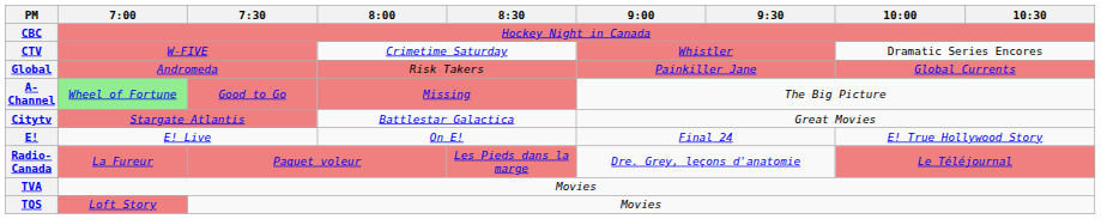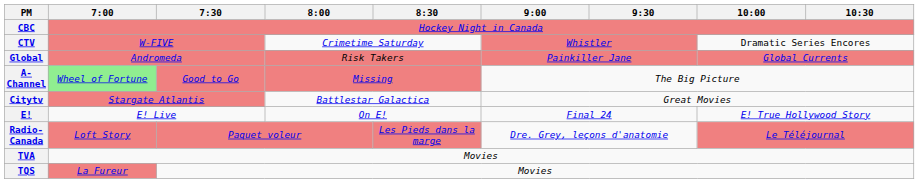 <table class="wikitable" width="100%">
 <tr>
 <th width="4%">PM</th>
 <th width="12%">7:00</th>
 <th width="12%">7:30</th>
 <th width="12%">8:00</th>
 <th width="12%">8:30</th>
 <th width="12%">9:00</th>
 <th width="12%">9:30</th>
 <th width="12%">10:00</th>
 <th width="12%">10:30</th>
 </tr>
 <tr align="center">
 <th><a href='#'>CBC</a></th>
 <td colspan="8" align=center bgcolor="#F08080"><em><a href='#'>Hockey Night in Canada</a></em></td>
 </tr>
 <tr align="center">
 <th><a href='#'>CTV</a></th>
 <td colspan="2" align=center bgcolor="#F08080"><em><a href='#'>W-FIVE</a></em></td>
 <td colspan="2" align=center><em><a href='#'>Crimetime Saturday</a></em></td>
 <td colspan="2" align=center bgcolor="#F08080"><em><a href='#'>Whistler</a></em></td>
 <td colspan="2" align=center>Dramatic Series Encores</td>
 </tr>
 <tr align="center">
 <th><a href='#'>Global</a></th>
 <td colspan="2" align=center bgcolor="#F08080"><em><a href='#'>Andromeda</a></em></td>
 <td colspan="2" align=center bgcolor="#F08080"><em>Risk Takers</em></td>
 <td colspan="2" align=center bgcolor="#F08080"><em><a href='#'>Painkiller Jane</a></em></td>
 <td colspan="2" align=center bgcolor="#F08080"><em><a href='#'>Global Currents</a></em></td>
 </tr>
 <tr align="center">
 <th><a href='#'>A-Channel</a></th>
 <td colspan="1" align=center style="background: lightgreen;"><em><a href='#'>Wheel of Fortune</a></em></td>
 <td colspan="1" align=center bgcolor="#F08080"><em><a href='#'>Good to Go</a></em></td>
 <td colspan="2" align=center bgcolor="#F08080"><em><a href='#'>Missing</a></em></td>
 <td colspan="4" align=center><em>The Big Picture</em></td>
 </tr>
 <tr align="center">
 <th><a href='#'>Citytv</a></th>
 <td colspan="2" align=center bgcolor="#F08080"><em><a href='#'>Stargate Atlantis</a></em></td>
 <td colspan="2" align=center><em><a href='#'>Battlestar Galactica</a></em></td>
 <td colspan="4" align=center><em>Great Movies</em></td>
 </tr>
 <tr align="center">
 <th><a href='#'>E!</a></th>
 <td colspan="2" align=center><em><a href='#'>E! Live</a></em></td>
 <td colspan="2" align=center><em><a href='#'>On E!</a></em></td>
 <td colspan="2" align=center><em><a href='#'>Final 24</a></em></td>
 <td colspan="2" align=center><em><a href='#'>E! True Hollywood Story</a></em></td>
 </tr>
 <tr align="center">
 <th><a href='#'>Radio-Canada</a></th>
-<td colspan="1" align=center bgcolor="#F08080"><em><a href='#'>La Fureur</a></em></td>
+<td colspan="1" align=center bgcolor="#F08080"><em><a href='#'>Loft Story</a></em></td>
 <td colspan="2" align=center bgcolor="#F08080"><em><a href='#'>Paquet voleur</a></em></td>
 <td colspan="1" align=center bgcolor="#F08080"><em><a href='#'>Les Pieds dans la marge</a></em></td>
 <td colspan="2" align=center><em><a href='#'>Dre. Grey, leçons d'anatomie</a></em></td>
 <td colspan="2" align=center bgcolor="#F08080"><em><a href='#'>Le Téléjournal</a></em></td>
 </tr>
 <tr align="center">
 <th><a href='#'>TVA</a></th>
 <td colspan="8" align=center><em>Movies</em></td>
 </tr>
 <tr align="center">
 <th><a href='#'>TQS</a></th>
-<td colspan="1" align=center bgcolor="#F08080"><em><a href='#'>Loft Story</a></em></td>
+<td colspan="1" align=center bgcolor="#F08080"><em><a href='#'>La Fureur</a></em></td>
 <td colspan="7" align=center><em>Movies</em></td>
 </tr>
 </table>
